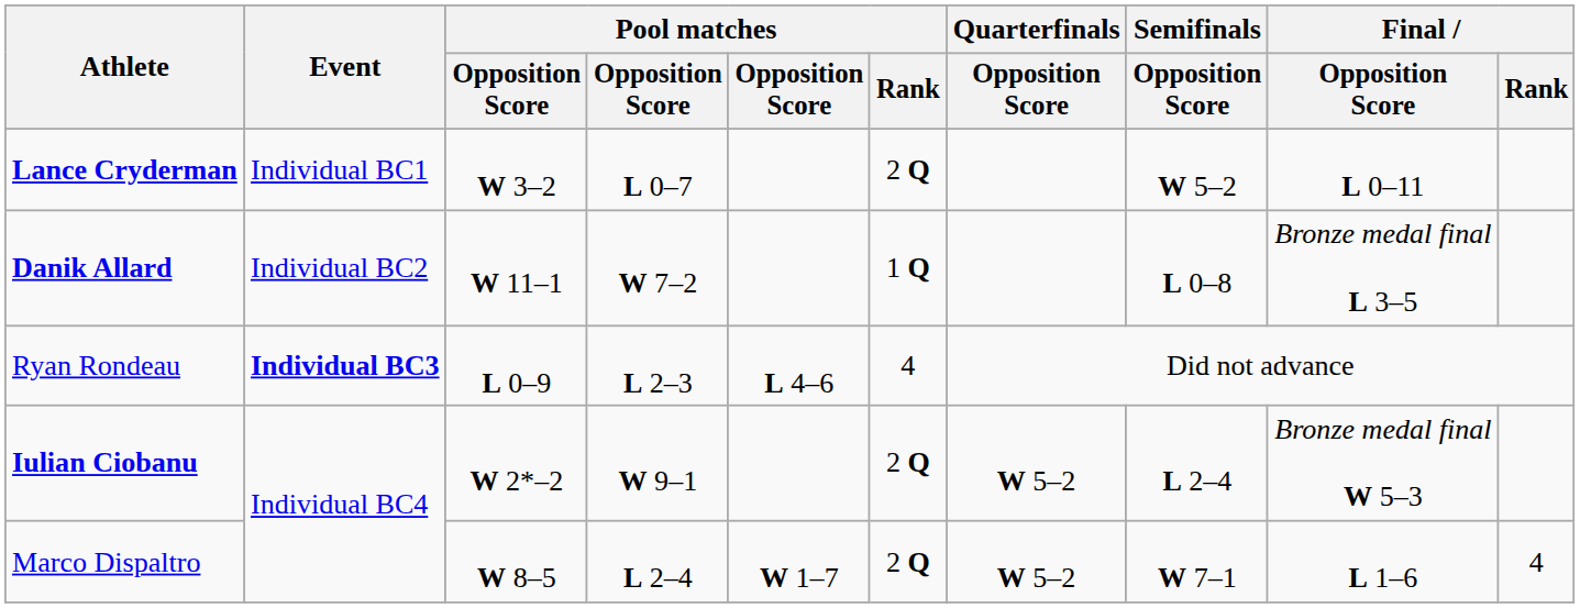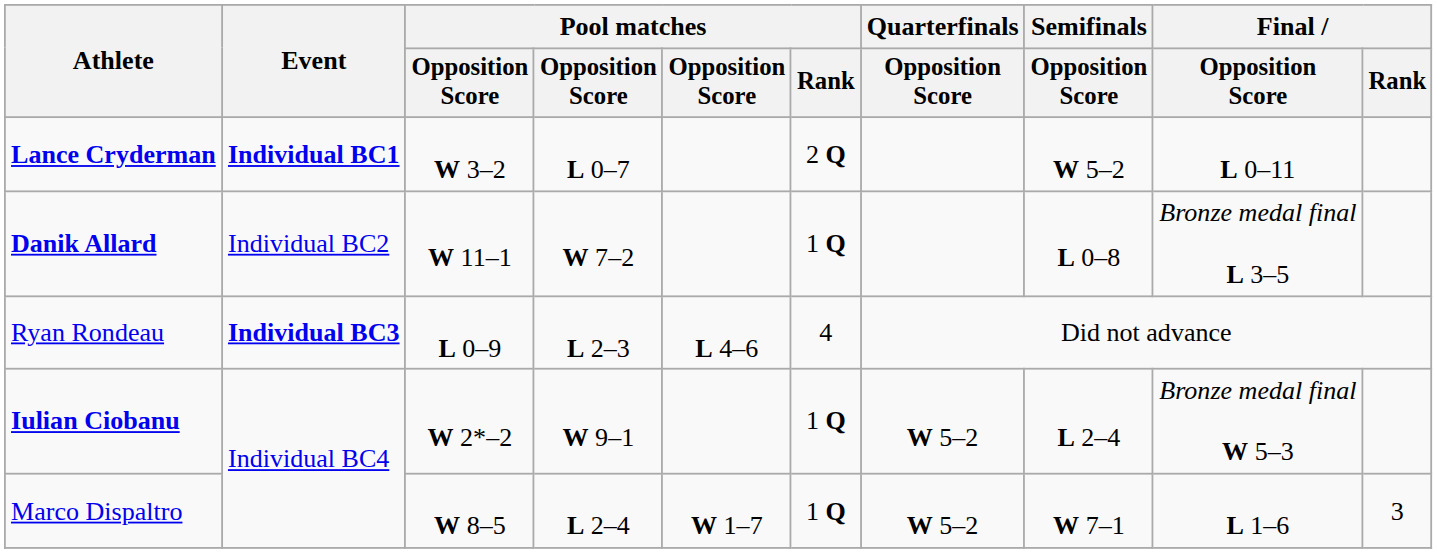 <table class=wikitable style="font-size:90%">
 <tr>
 <th rowspan="2">Athlete</th>
 <th rowspan="2">Event</th>
 <th colspan="4">Pool matches</th>
 <th>Quarterfinals</th>
 <th>Semifinals</th>
 <th colspan=2>Final / </th>
 </tr>
 <tr style="font-size:95%">
 <th>Opposition<br>Score</th>
 <th>Opposition<br>Score</th>
 <th>Opposition<br>Score</th>
 <th>Rank</th>
 <th>Opposition<br>Score</th>
 <th>Opposition<br>Score</th>
 <th>Opposition<br>Score</th>
 <th>Rank</th>
 </tr>
 <tr align=center>
 <td align=left><strong><a href='#'>Lance Cryderman</a></strong></td>
-<td align=left><a href='#'>Individual BC1</a></td>
+<td align=left><strong><a href='#'>Individual BC1</a></strong></td>
 <td><br><strong>W</strong> 3–2</td>
 <td><br><strong>L</strong> 0–7</td>
 <td></td>
 <td>2 <strong>Q</strong></td>
 <td></td>
 <td><br><strong>W</strong> 5–2</td>
 <td><br><strong>L</strong> 0–11</td>
 <td></td>
 </tr>
 <tr align=center>
 <td align=left><strong><a href='#'>Danik Allard</a></strong></td>
 <td align=left><a href='#'>Individual BC2</a></td>
 <td><br><strong>W</strong> 11–1</td>
 <td><br><strong>W</strong> 7–2</td>
 <td></td>
 <td>1 <strong>Q</strong></td>
 <td></td>
 <td><br><strong>L</strong> 0–8</td>
 <td><em>Bronze medal final</em><br><br><strong>L</strong> 3–5</td>
 <td></td>
 </tr>
 <tr align=center>
 <td align=left><a href='#'>Ryan Rondeau</a></td>
 <td align=left><strong><a href='#'>Individual BC3</a></strong></td>
 <td><br><strong>L</strong> 0–9</td>
 <td><br><strong>L</strong> 2–3</td>
 <td><br><strong>L</strong> 4–6</td>
 <td>4</td>
 <td colspan=4>Did not advance</td>
 </tr>
 <tr align=center>
 <td align=left><strong><a href='#'>Iulian Ciobanu</a></strong></td>
 <td align=left rowspan=2><a href='#'>Individual BC4</a></td>
 <td><br><strong>W</strong> 2*–2</td>
 <td><br><strong>W</strong> 9–1</td>
 <td></td>
-<td>2 <strong>Q</strong></td>
+<td>1 <strong>Q</strong></td>
 <td><br><strong>W</strong> 5–2</td>
 <td><br><strong>L</strong> 2–4</td>
 <td><em>Bronze medal final</em><br><br><strong>W</strong> 5–3</td>
 <td></td>
 </tr>
 <tr align=center>
 <td align=left><a href='#'>Marco Dispaltro</a></td>
 <td><br><strong>W</strong> 8–5</td>
 <td><br><strong>L</strong> 2–4</td>
 <td><br><strong>W</strong> 1–7</td>
-<td>2 <strong>Q</strong></td>
+<td>1 <strong>Q</strong></td>
 <td><br><strong>W</strong> 5–2</td>
 <td><br><strong>W</strong> 7–1</td>
 <td><br><strong>L</strong> 1–6</td>
-<td>4</td>
+<td>3</td>
 </tr>
 </table>
